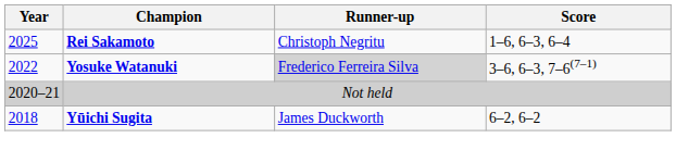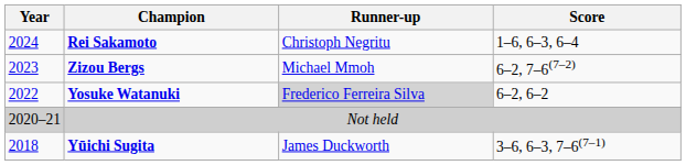 <table class="wikitable" style="font-size:90%">
 <tr>
 <th>Year</th>
 <th width="200">Champion</th>
 <th width="200">Runner-up</th>
 <th width="175">Score</th>
 </tr>
 <tr>
-<td><a href='#'>2025</a></td>
+<td><a href='#'>2024</a></td>
 <td> <strong><a href='#'>Rei Sakamoto</a></strong></td>
 <td> <a href='#'>Christoph Negritu</a></td>
 <td>1–6, 6–3, 6–4</td>
 </tr>
 <tr>
+<td><a href='#'>2023</a></td>
+<td> <strong><a href='#'>Zizou Bergs</a></strong></td>
+<td> <a href='#'>Michael Mmoh</a></td>
+<td>6–2, 7–6<sup>(7–2)</sup></td>
+</tr>
+<tr>
 <td><a href='#'>2022</a></td>
 <td> <strong><a href='#'>Yosuke Watanuki</a></strong></td>
 <td style="background: lightgrey;"> <a href='#'>Frederico Ferreira Silva</a></td>
-<td>3–6, 6–3, 7–6<sup>(7–1)</sup></td>
+<td>6–2, 6–2</td>
 </tr>
 <tr>
 <td style="background:#cfcfcf">2020–21</td>
 <td colspan=3 align=center style="background:#cfcfcf"><em>Not held</em></td>
 </tr>
 <tr>
 <td><a href='#'>2018</a></td>
 <td> <strong><a href='#'>Yūichi Sugita</a></strong></td>
 <td> <a href='#'>James Duckworth</a></td>
-<td>6–2, 6–2</td>
+<td>3–6, 6–3, 7–6<sup>(7–1)</sup></td>
 </tr>
 </table>
